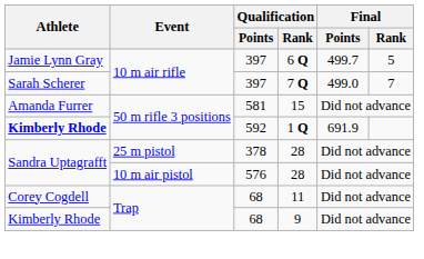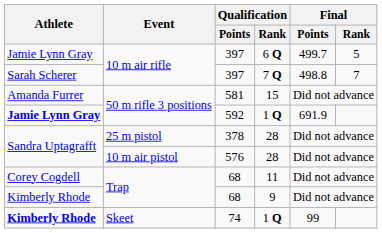 <table class=wikitable style=font-size:90%;text-align:center>
 <tr>
 <th rowspan=2>Athlete</th>
 <th rowspan=2>Event</th>
 <th colspan=2>Qualification</th>
 <th colspan=2>Final</th>
 </tr>
 <tr style=font-size:95%>
 <th>Points</th>
 <th>Rank</th>
 <th>Points</th>
 <th>Rank</th>
 </tr>
 <tr>
 <td align=left><a href='#'>Jamie Lynn Gray</a></td>
 <td align=left rowspan=2><a href='#'>10 m air rifle</a></td>
 <td>397</td>
 <td>6 <strong>Q</strong></td>
 <td>499.7</td>
 <td>5</td>
 </tr>
 <tr>
 <td align=left><a href='#'>Sarah Scherer</a></td>
 <td>397</td>
 <td>7 <strong>Q</strong></td>
-<td>499.0</td>
+<td>498.8</td>
 <td>7</td>
 </tr>
 <tr>
 <td align=left><a href='#'>Amanda Furrer</a></td>
 <td align=left rowspan=2><a href='#'>50 m rifle 3 positions</a></td>
 <td>581</td>
 <td>15</td>
 <td colspan=2>Did not advance</td>
 </tr>
 <tr>
-<td align=left><strong><a href='#'>Kimberly Rhode</a></strong></td>
+<td align=left><strong><a href='#'>Jamie Lynn Gray</a></strong></td>
 <td>592 </td>
 <td>1 <strong>Q</strong></td>
 <td>691.9 </td>
 <td></td>
 </tr>
 <tr>
 <td align=left rowspan=2><a href='#'>Sandra Uptagrafft</a></td>
 <td align=left><a href='#'>25 m pistol</a></td>
 <td>378</td>
 <td>28</td>
 <td colspan=2>Did not advance</td>
 </tr>
 <tr>
 <td align=left><a href='#'>10 m air pistol</a></td>
 <td>576</td>
 <td>28</td>
 <td colspan=2>Did not advance</td>
 </tr>
 <tr>
 <td align=left><a href='#'>Corey Cogdell</a></td>
 <td align=left rowspan=2><a href='#'>Trap</a></td>
 <td>68</td>
 <td>11</td>
 <td colspan=2>Did not advance</td>
 </tr>
 <tr>
 <td align=left><a href='#'>Kimberly Rhode</a></td>
 <td>68</td>
 <td>9</td>
 <td colspan=2>Did not advance</td>
 </tr>
+<tr>
+<td align=left><strong><a href='#'>Kimberly Rhode</a></strong></td>
+<td align=left><a href='#'>Skeet</a></td>
+<td>74 </td>
+<td>1 <strong>Q</strong></td>
+<td>99</td>
+<td></td>
+</tr>
 </table>
